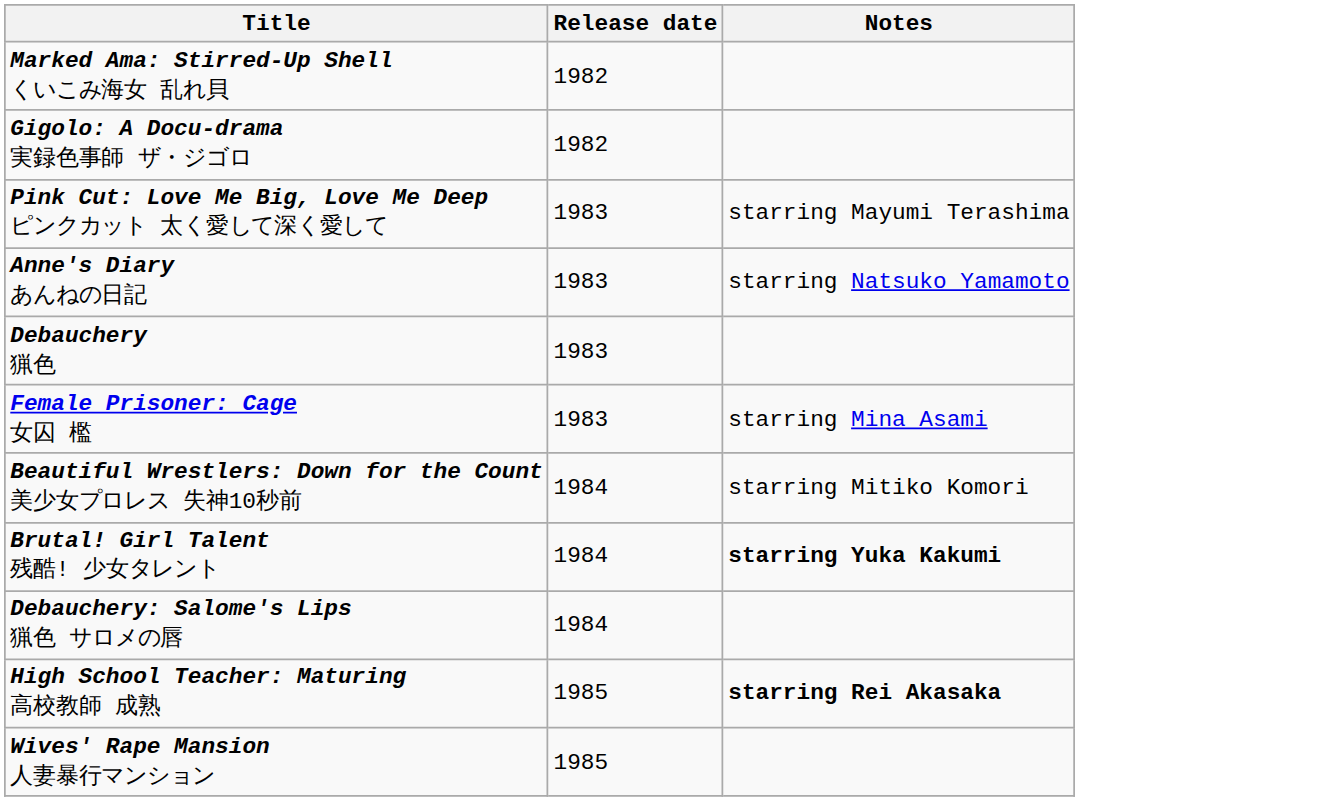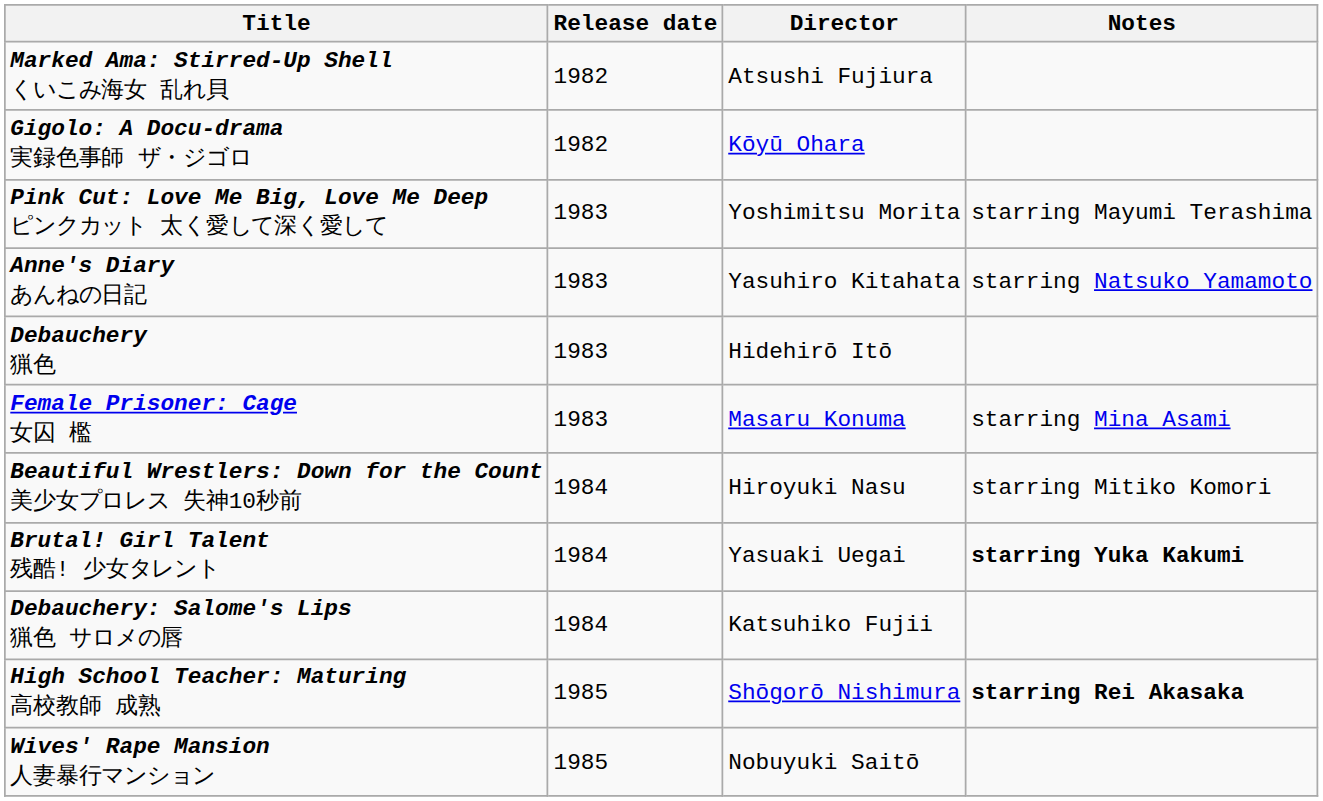 <table class="wikitable">
 <tr>
 <th>Title</th>
 <th>Release date</th>
+<th>Director</th>
 <th>Notes</th>
 </tr>
 <tr>
 <td><strong><em>Marked Ama: Stirred-Up Shell</em></strong><br>くいこみ海女 乱れ貝</td>
 <td>1982</td>
+<td>Atsushi Fujiura</td>
 <td></td>
 </tr>
 <tr>
 <td><strong><em>Gigolo: A Docu-drama</em></strong><br>実録色事師 ザ・ジゴロ</td>
 <td>1982</td>
+<td><a href='#'>Kōyū Ohara</a></td>
 <td></td>
 </tr>
 <tr>
 <td><strong><em>Pink Cut: Love Me Big, Love Me Deep</em></strong><br>ピンクカット 太く愛して深く愛して</td>
 <td>1983</td>
+<td>Yoshimitsu Morita</td>
 <td>starring Mayumi Terashima</td>
 </tr>
 <tr>
 <td><strong><em>Anne's Diary</em></strong><br>あんねの日記</td>
 <td>1983</td>
+<td>Yasuhiro Kitahata</td>
 <td>starring <a href='#'>Natsuko Yamamoto</a></td>
 </tr>
 <tr>
 <td><strong><em>Debauchery</em></strong><br>猟色</td>
 <td>1983</td>
+<td>Hidehirō Itō</td>
 <td></td>
 </tr>
 <tr>
 <td><strong><em><a href='#'>Female Prisoner: Cage</a></em></strong><br>女囚 檻</td>
 <td>1983</td>
+<td><a href='#'>Masaru Konuma</a></td>
 <td>starring <a href='#'>Mina Asami</a></td>
 </tr>
 <tr>
 <td><strong><em>Beautiful Wrestlers: Down for the Count</em></strong><br>美少女プロレス 失神10秒前</td>
 <td>1984</td>
+<td>Hiroyuki Nasu</td>
 <td>starring Mitiko Komori</td>
 </tr>
 <tr>
 <td><strong><em>Brutal! Girl Talent</em></strong><br>残酷! 少女タレント</td>
 <td>1984</td>
+<td>Yasuaki Uegai</td>
 <td><strong>starring Yuka Kakumi</strong></td>
 </tr>
 <tr>
 <td><strong><em>Debauchery: Salome's Lips</em></strong><br>猟色 サロメの唇</td>
 <td>1984</td>
+<td>Katsuhiko Fujii</td>
 <td></td>
 </tr>
 <tr>
 <td><strong><em>High School Teacher: Maturing</em></strong><br>高校教師 成熟</td>
 <td>1985</td>
+<td><a href='#'>Shōgorō Nishimura</a></td>
 <td><strong>starring Rei Akasaka</strong></td>
 </tr>
 <tr>
 <td><strong><em>Wives' Rape Mansion</em></strong><br>人妻暴行マンション</td>
 <td>1985</td>
+<td>Nobuyuki Saitō</td>
 <td></td>
 </tr>
 </table>
